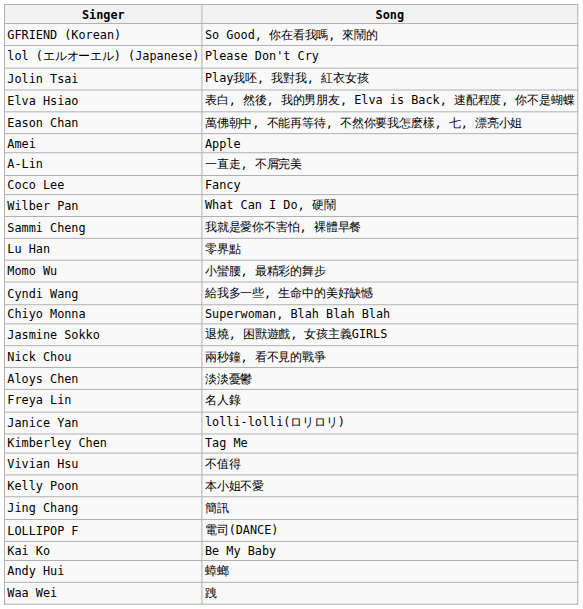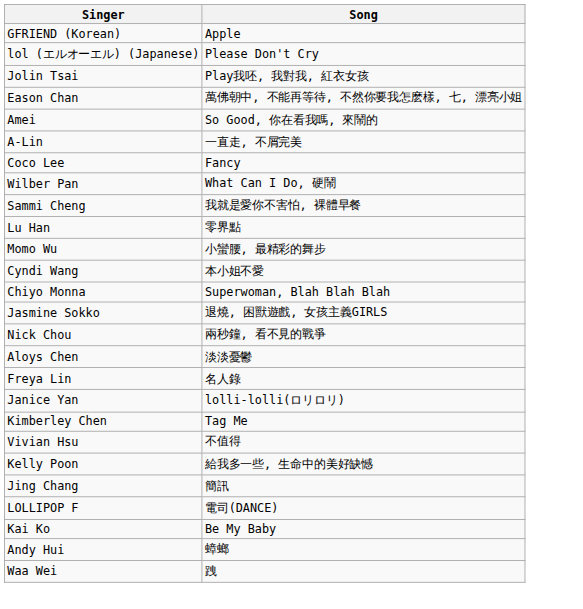 <table class="wikitable">
 <tr>
 <th>Singer</th>
 <th>Song</th>
 </tr>
 <tr>
 <td>GFRIEND (Korean)</td>
-<td>So Good, 你在看我嗎, 來鬧的</td>
+<td>Apple</td>
 </tr>
 <tr>
 <td>lol (エルオーエル) (Japanese)</td>
 <td>Please Don't Cry</td>
 </tr>
 <tr>
 <td>Jolin Tsai</td>
 <td>Play我呸, 我對我, 紅衣女孩</td>
 </tr>
 <tr>
-<td>Elva Hsiao</td>
-<td>表白, 然後, 我的男朋友, Elva is Back, 速配程度, 你不是蝴蝶</td>
-</tr>
-<tr>
 <td>Eason Chan</td>
 <td>萬佛朝中, 不能再等待, 不然你要我怎麽樣, 七, 漂亮小姐</td>
 </tr>
 <tr>
 <td>Amei</td>
-<td>Apple</td>
+<td>So Good, 你在看我嗎, 來鬧的</td>
 </tr>
 <tr>
 <td>A-Lin</td>
 <td>一直走, 不屑完美</td>
 </tr>
 <tr>
 <td>Coco Lee</td>
 <td>Fancy</td>
 </tr>
 <tr>
 <td>Wilber Pan</td>
 <td>What Can I Do, 硬鬧</td>
 </tr>
 <tr>
 <td>Sammi Cheng</td>
 <td>我就是愛你不害怕, 裸體早餐</td>
 </tr>
 <tr>
 <td>Lu Han</td>
 <td>零界點</td>
 </tr>
 <tr>
 <td>Momo Wu</td>
 <td>小蠻腰, 最精彩的舞步</td>
 </tr>
 <tr>
 <td>Cyndi Wang</td>
-<td>給我多一些, 生命中的美好缺憾</td>
+<td>本小姐不愛</td>
 </tr>
 <tr>
 <td>Chiyo Monna</td>
 <td>Superwoman, Blah Blah Blah</td>
 </tr>
 <tr>
 <td>Jasmine Sokko</td>
 <td>退燒, 困獸遊戲, 女孩主義GIRLS</td>
 </tr>
 <tr>
 <td>Nick Chou</td>
 <td>兩秒鐘, 看不見的戰爭</td>
 </tr>
 <tr>
 <td>Aloys Chen</td>
 <td>淡淡憂鬱</td>
 </tr>
 <tr>
 <td>Freya Lin</td>
 <td>名人錄</td>
 </tr>
 <tr>
 <td>Janice Yan</td>
 <td>lolli-lolli(ロリロリ)</td>
 </tr>
 <tr>
 <td>Kimberley Chen</td>
 <td>Tag Me</td>
 </tr>
 <tr>
 <td>Vivian Hsu</td>
 <td>不值得</td>
 </tr>
 <tr>
 <td>Kelly Poon</td>
-<td>本小姐不愛</td>
+<td>給我多一些, 生命中的美好缺憾</td>
 </tr>
 <tr>
 <td>Jing Chang</td>
 <td>簡訊</td>
 </tr>
 <tr>
 <td>LOLLIPOP F</td>
 <td>電司(DANCE)</td>
 </tr>
 <tr>
 <td>Kai Ko</td>
 <td>Be My Baby</td>
 </tr>
 <tr>
 <td>Andy Hui</td>
 <td>蟑螂</td>
 </tr>
 <tr>
 <td>Waa Wei</td>
 <td>跩</td>
 </tr>
 </table>
